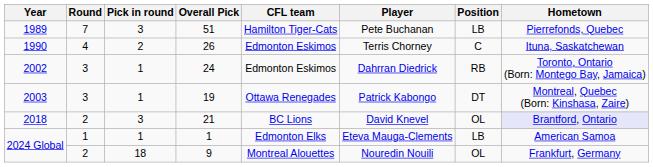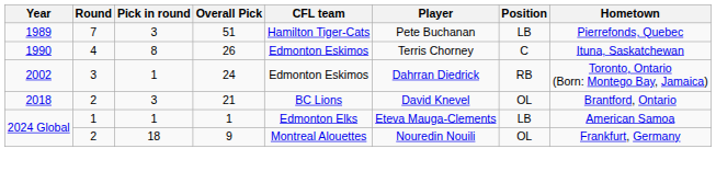 <table class="wikitable" style="text-align: center;">
 <tr>
 <th>Year</th>
 <th>Round</th>
 <th>Pick in round</th>
 <th>Overall Pick</th>
 <th>CFL team</th>
 <th>Player</th>
 <th>Position</th>
 <th>Hometown</th>
 </tr>
 <tr>
 <td><a href='#'>1989</a></td>
 <td>7</td>
 <td>3</td>
 <td>51</td>
 <td><a href='#'>Hamilton Tiger-Cats</a></td>
 <td>Pete Buchanan</td>
 <td>LB</td>
 <td><a href='#'>Pierrefonds, Quebec</a></td>
 </tr>
 <tr>
 <td><a href='#'>1990</a></td>
 <td>4</td>
-<td>2</td>
+<td>8</td>
 <td>26</td>
 <td><a href='#'>Edmonton Eskimos</a></td>
 <td>Terris Chorney</td>
 <td>C</td>
 <td><a href='#'>Ituna, Saskatchewan</a></td>
 </tr>
 <tr>
 <td><a href='#'>2002</a></td>
 <td>3</td>
 <td>1</td>
 <td>24</td>
 <td>Edmonton Eskimos</td>
 <td><a href='#'>Dahrran Diedrick</a></td>
 <td>RB</td>
 <td><a href='#'>Toronto, Ontario</a><br>(Born: <a href='#'>Montego Bay</a>, <a href='#'>Jamaica</a>)</td>
 </tr>
 <tr>
-<td><a href='#'>2003</a></td>
-<td>3</td>
-<td>1</td>
-<td>19</td>
-<td><a href='#'>Ottawa Renegades</a></td>
-<td><a href='#'>Patrick Kabongo</a></td>
-<td>DT</td>
-<td><a href='#'>Montreal</a>, <a href='#'>Quebec</a><br>(Born: <a href='#'>Kinshasa</a>, <a href='#'>Zaire</a>)</td>
-</tr>
-<tr>
 <td><a href='#'>2018</a></td>
 <td>2</td>
 <td>3</td>
 <td>21</td>
 <td><a href='#'>BC Lions</a></td>
 <td><a href='#'>David Knevel</a></td>
 <td>OL</td>
-<td style="background: lavender;"><a href='#'>Brantford</a>, <a href='#'>Ontario</a></td>
+<td><a href='#'>Brantford</a>, <a href='#'>Ontario</a></td>
 </tr>
 <tr>
 <td rowspan=2><a href='#'>2024 Global</a></td>
 <td>1</td>
 <td>1</td>
 <td>1</td>
 <td><a href='#'>Edmonton Elks</a></td>
 <td><a href='#'>Eteva Mauga-Clements</a></td>
 <td>LB</td>
 <td><a href='#'>American Samoa</a></td>
 </tr>
 <tr>
 <td>2</td>
 <td>18</td>
 <td>9</td>
 <td><a href='#'>Montreal Alouettes</a></td>
 <td><a href='#'>Nouredin Nouili</a></td>
 <td>OL</td>
 <td><a href='#'>Frankfurt</a>, <a href='#'>Germany</a></td>
 </tr>
 </table>
